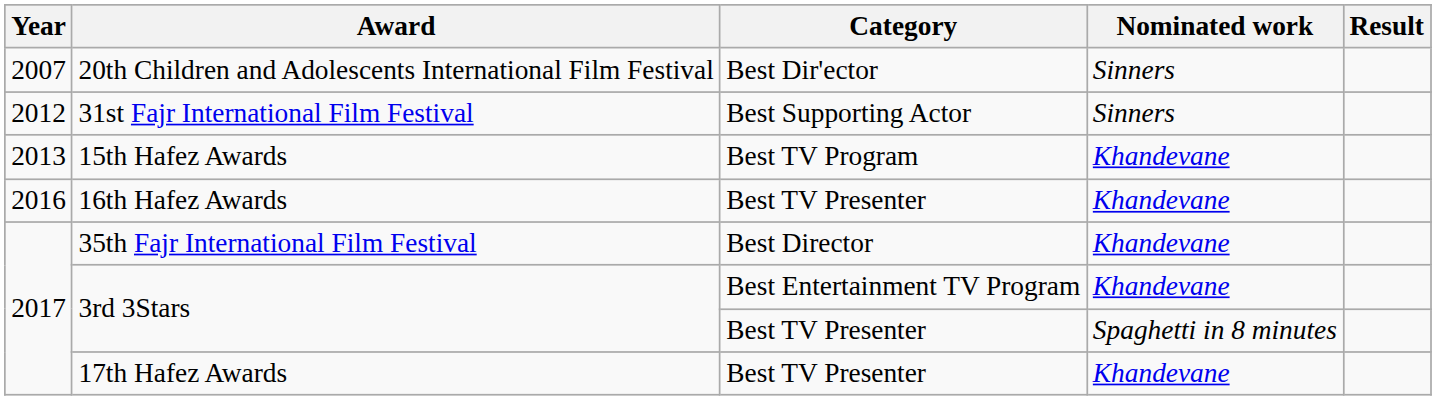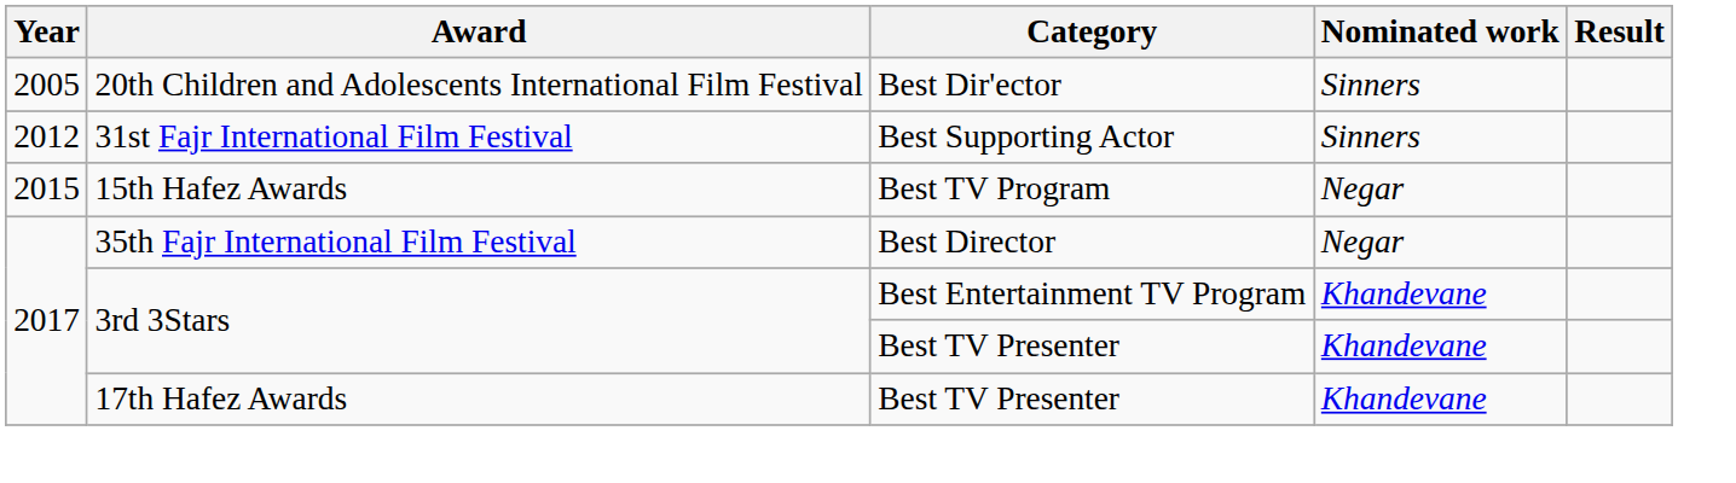 <table class="wikitable">
 <tr>
 <th>Year</th>
 <th>Award</th>
 <th>Category</th>
 <th>Nominated work</th>
 <th>Result</th>
 </tr>
 <tr>
-<td>2007</td>
+<td>2005</td>
 <td>20th Children and Adolescents International Film Festival</td>
 <td>Best Dir'ector</td>
 <td><em>Sinners</em></td>
 <td></td>
 </tr>
 <tr>
 <td>2012</td>
 <td>31st <a href='#'>Fajr International Film Festival</a></td>
 <td>Best Supporting Actor</td>
 <td><em>Sinners</em></td>
 <td></td>
 </tr>
 <tr>
-<td>2013</td>
+<td>2015</td>
 <td>15th Hafez Awards</td>
 <td>Best TV Program</td>
-<td><em><a href='#'>Khandevane</a></em></td>
-<td></td>
-</tr>
-<tr>
-<td>2016</td>
-<td>16th Hafez Awards</td>
-<td>Best TV Presenter</td>
-<td><em><a href='#'>Khandevane</a></em></td>
+<td><em>Negar</em></td>
 <td></td>
 </tr>
 <tr>
 <td rowspan="4">2017</td>
 <td>35th <a href='#'>Fajr International Film Festival</a></td>
 <td>Best Director</td>
-<td><em><a href='#'>Khandevane</a></em></td>
+<td><em>Negar</em></td>
 <td></td>
 </tr>
 <tr>
 <td rowspan="2">3rd 3Stars</td>
 <td>Best Entertainment TV Program</td>
 <td><em><a href='#'>Khandevane</a></em></td>
 <td></td>
 </tr>
 <tr>
 <td>Best TV Presenter</td>
-<td><em>Spaghetti in 8 minutes</em></td>
+<td><em><a href='#'>Khandevane</a></em></td>
 <td></td>
 </tr>
 <tr>
 <td>17th Hafez Awards</td>
 <td>Best TV Presenter</td>
 <td><em><a href='#'>Khandevane</a></em></td>
 <td></td>
 </tr>
 </table>
